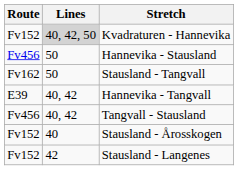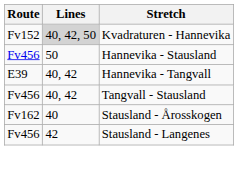 <table class="wikitable">
 <tr>
 <th>Route</th>
 <th>Lines</th>
 <th>Stretch</th>
 </tr>
 <tr>
 <td>Fv152</td>
 <td style="background: lightgrey;">40, 42, 50</td>
 <td>Kvadraturen - Hannevika</td>
 </tr>
 <tr>
 <td><a href='#'>Fv456</a></td>
 <td>50</td>
 <td>Hannevika - Stausland</td>
 </tr>
 <tr>
-<td>Fv162</td>
-<td>50</td>
-<td>Stausland - Tangvall</td>
-</tr>
-<tr>
 <td>E39</td>
 <td>40, 42</td>
 <td>Hannevika - Tangvall</td>
 </tr>
 <tr>
 <td>Fv456</td>
 <td>40, 42</td>
 <td>Tangvall - Stausland</td>
 </tr>
 <tr>
-<td>Fv152</td>
+<td>Fv162</td>
 <td>40</td>
 <td>Stausland - Årosskogen</td>
 </tr>
 <tr>
-<td>Fv152</td>
+<td>Fv456</td>
 <td>42</td>
 <td>Stausland - Langenes</td>
 </tr>
 </table>
